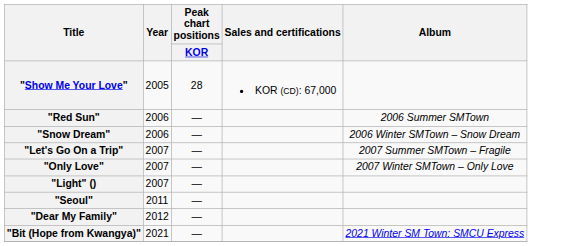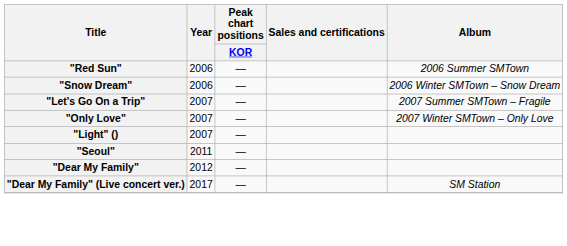 <table class="wikitable plainrowheaders" style="text-align:center;">
 <tr>
 <th scope="col" rowspan="2">Title</th>
 <th scope="col" rowspan="2">Year</th>
 <th scope="col">Peak<br>chart<br>positions</th>
 <th scope="col" rowspan="2">Sales and certifications</th>
 <th scope="col" rowspan="2">Album</th>
 </tr>
 <tr>
 <th scope="col" colspan="1"><a href='#'>KOR</a><br></th>
-</tr>
-<tr>
-<th scope="row">"<a href='#'>Show Me Your Love</a>"<br></th>
-<td>2005</td>
-<td>28</td>
-<td><br><ul><li>KOR <small>(CD)</small>: 67,000</li></ul></td>
-<td></td>
 </tr>
 <tr>
 <th scope="row">"Red Sun"</th>
 <td>2006</td>
 <td>—</td>
 <td></td>
 <td><em>2006 Summer SMTown</em></td>
 </tr>
 <tr>
 <th scope="row">"Snow Dream"</th>
 <td>2006</td>
 <td>—</td>
 <td></td>
 <td><em>2006 Winter SMTown – Snow Dream</em></td>
 </tr>
 <tr>
 <th scope="row">"Let's Go On a Trip"</th>
 <td>2007</td>
 <td>—</td>
 <td></td>
 <td><em>2007 Summer SMTown – Fragile</em></td>
 </tr>
 <tr>
 <th scope="row">"Only Love"</th>
 <td>2007</td>
 <td>—</td>
 <td></td>
 <td><em>2007 Winter SMTown – Only Love</em></td>
 </tr>
 <tr>
 <th scope="row">"Light" ()<br></th>
 <td>2007</td>
 <td>—</td>
 <td></td>
 <td></td>
 </tr>
 <tr>
 <th scope="row">"Seoul"<br></th>
 <td>2011</td>
 <td>—</td>
 <td></td>
 <td></td>
 </tr>
 <tr>
 <th scope="row">"Dear My Family"</th>
 <td>2012</td>
 <td>—</td>
 <td></td>
 <td></td>
 </tr>
 <tr>
-<th scope="row">"Bit (Hope from Kwangya)"</th>
-<td>2021</td>
+<th scope="row">"Dear My Family" (Live concert ver.)</th>
+<td>2017</td>
 <td>—</td>
 <td></td>
-<td><em><a href='#'>2021 Winter SM Town: SMCU Express</a></em></td>
+<td><em>SM Station</em></td>
 </tr>
 <tr>
 </tr>
 </table>
